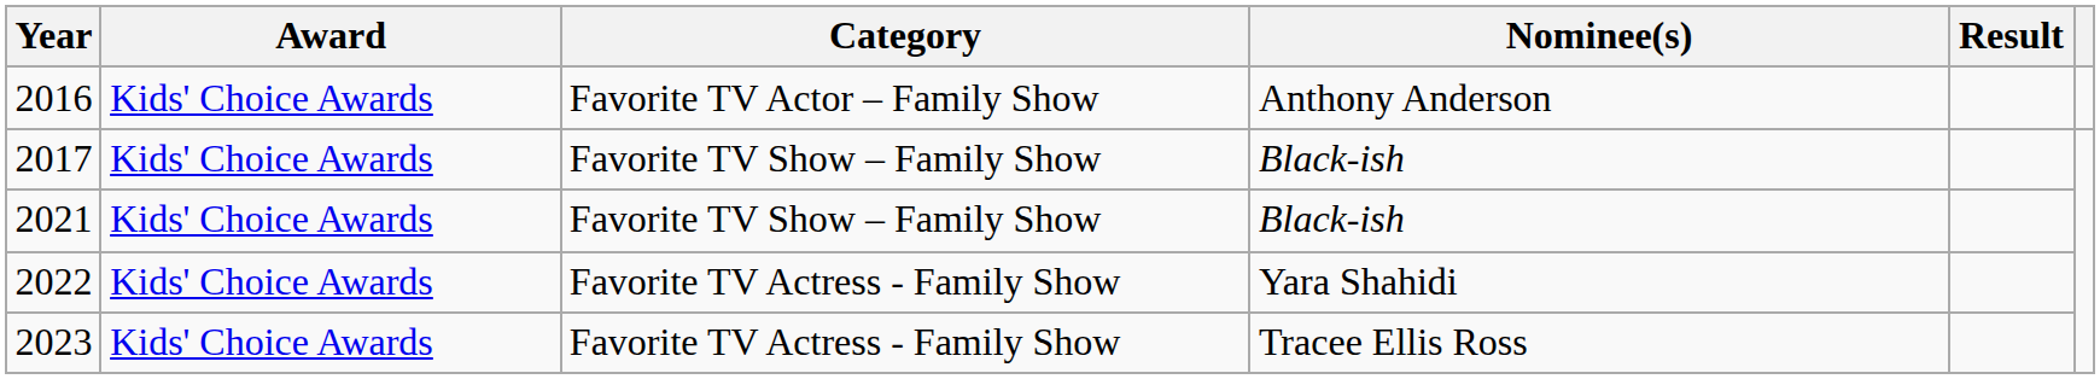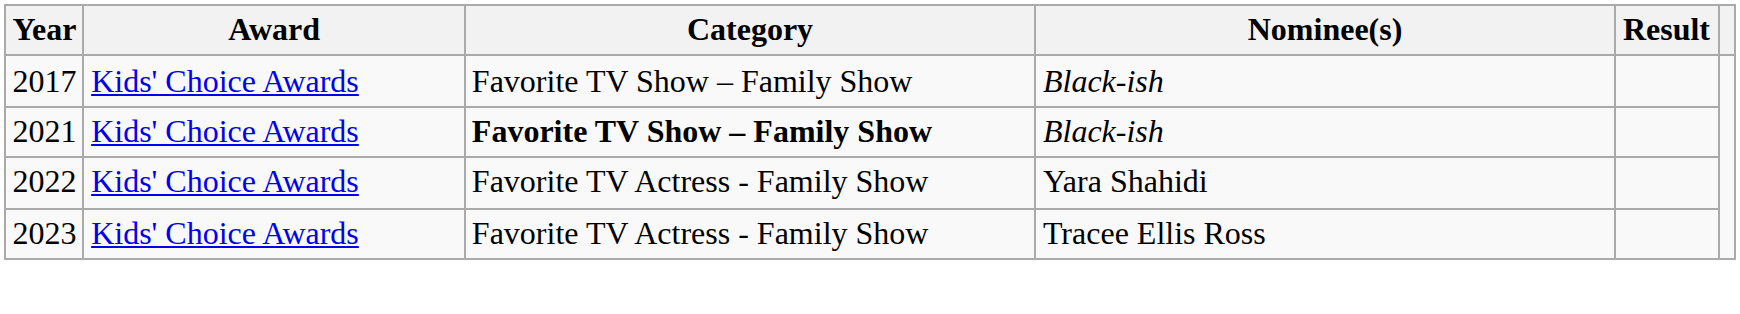 <table class="wikitable sortable" style="width:98%">
 <tr>
 <th scope="col" style="width:3%;">Year</th>
 <th scope="col" style="width:22%;">Award</th>
 <th scope="col" style="width:33%;">Category</th>
 <th>Nominee(s)</th>
 <th scope="col" style="width:6%;">Result</th>
 <th scope="col" class="unsortable" style="width:1%;"></th>
-</tr>
-<tr>
-<td>2016</td>
-<td><a href='#'>Kids' Choice Awards</a></td>
-<td>Favorite TV Actor – Family Show</td>
-<td>Anthony Anderson</td>
-<td></td>
-<td></td>
 </tr>
 <tr>
 <td>2017</td>
 <td><a href='#'>Kids' Choice Awards</a></td>
 <td>Favorite TV Show – Family Show</td>
 <td><em>Black-ish</em></td>
 <td></td>
 </tr>
 <tr>
 <td>2021</td>
 <td><a href='#'>Kids' Choice Awards</a></td>
-<td>Favorite TV Show – Family Show</td>
+<td><strong>Favorite TV Show – Family Show</strong></td>
 <td><em>Black-ish</em></td>
 <td></td>
 </tr>
 <tr>
 <td>2022</td>
 <td><a href='#'>Kids' Choice Awards</a></td>
 <td>Favorite TV Actress - Family Show</td>
 <td>Yara Shahidi</td>
 <td></td>
 </tr>
 <tr>
 <td>2023</td>
 <td><a href='#'>Kids' Choice Awards</a></td>
 <td>Favorite TV Actress - Family Show</td>
 <td>Tracee Ellis Ross</td>
 <td></td>
 </tr>
 </table>
